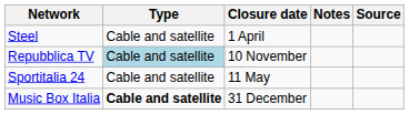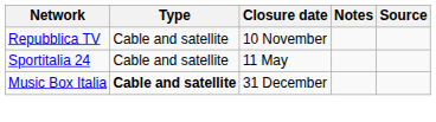 <table class="wikitable sortable">
 <tr>
 <th>Network</th>
 <th>Type</th>
 <th>Closure date</th>
 <th>Notes</th>
 <th>Source</th>
 </tr>
 <tr>
-<td><a href='#'>Steel</a></td>
+<td><a href='#'>Repubblica TV</a></td>
 <td>Cable and satellite</td>
-<td>1 April</td>
-<td></td>
-<td></td>
-</tr>
-<tr>
-<td><a href='#'>Repubblica TV</a></td>
-<td style="background: lightblue;">Cable and satellite</td>
 <td>10 November</td>
 <td></td>
 <td></td>
 </tr>
 <tr>
 <td><a href='#'>Sportitalia 24</a></td>
 <td>Cable and satellite</td>
 <td>11 May</td>
 <td></td>
 <td></td>
 </tr>
 <tr>
 <td><a href='#'>Music Box Italia</a></td>
 <td><strong>Cable and satellite</strong></td>
 <td>31 December</td>
 <td></td>
 <td></td>
 </tr>
 </table>
